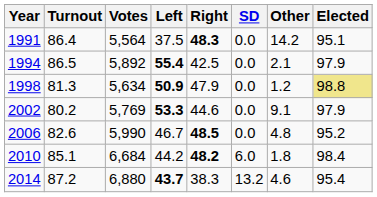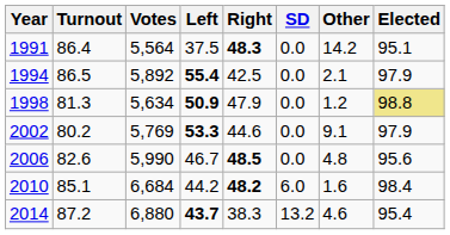 <table class="wikitable sortable" style="font-size: 95%;">
 <tr>
 <th>Year</th>
 <th>Turnout</th>
 <th>Votes</th>
 <th>Left</th>
 <th>Right</th>
 <th><a href='#'>SD</a></th>
 <th>Other</th>
 <th>Elected</th>
 </tr>
 <tr>
 <td><a href='#'>1991</a></td>
 <td>86.4</td>
 <td>5,564</td>
 <td>37.5</td>
 <td><strong>48.3</strong></td>
 <td>0.0</td>
 <td>14.2</td>
 <td>95.1</td>
 </tr>
 <tr>
 <td><a href='#'>1994</a></td>
 <td>86.5</td>
 <td>5,892</td>
 <td><strong>55.4</strong></td>
 <td>42.5</td>
 <td>0.0</td>
 <td>2.1</td>
 <td>97.9</td>
 </tr>
 <tr>
 <td><a href='#'>1998</a></td>
 <td>81.3</td>
 <td>5,634</td>
 <td><strong>50.9</strong></td>
 <td>47.9</td>
 <td>0.0</td>
 <td>1.2</td>
 <td style="background: khaki;">98.8</td>
 </tr>
 <tr>
 <td><a href='#'>2002</a></td>
 <td>80.2</td>
 <td>5,769</td>
 <td><strong>53.3</strong></td>
 <td>44.6</td>
 <td>0.0</td>
 <td>9.1</td>
 <td>97.9</td>
 </tr>
 <tr>
 <td><a href='#'>2006</a></td>
 <td>82.6</td>
 <td>5,990</td>
 <td>46.7</td>
 <td><strong>48.5</strong></td>
 <td>0.0</td>
 <td>4.8</td>
-<td>95.2</td>
+<td>95.6</td>
 </tr>
 <tr>
 <td><a href='#'>2010</a></td>
 <td>85.1</td>
 <td>6,684</td>
 <td>44.2</td>
 <td><strong>48.2</strong></td>
 <td>6.0</td>
-<td>1.8</td>
+<td>1.6</td>
 <td>98.4</td>
 </tr>
 <tr>
 <td><a href='#'>2014</a></td>
 <td>87.2</td>
 <td>6,880</td>
 <td><strong>43.7</strong></td>
 <td>38.3</td>
 <td>13.2</td>
 <td>4.6</td>
 <td>95.4</td>
 </tr>
 </table>
